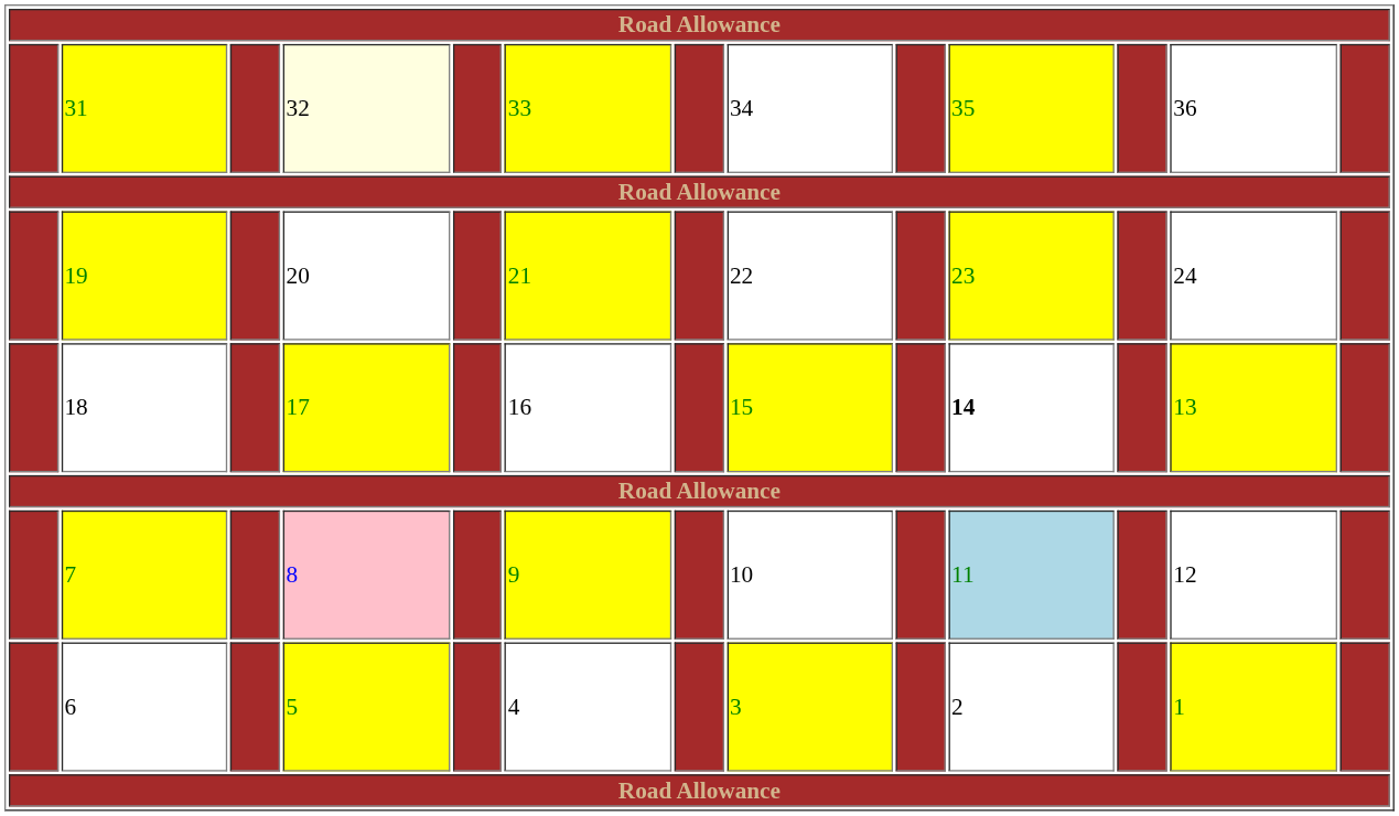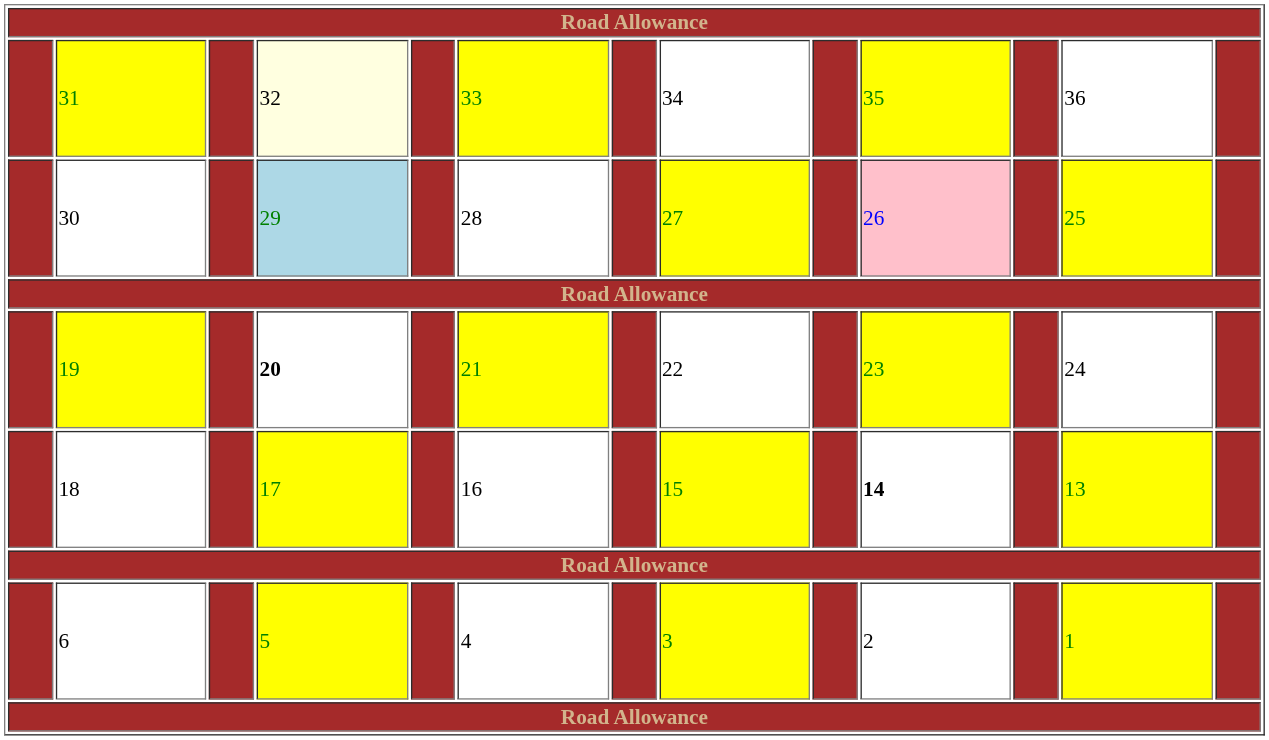 <table style="width:75%; height:550px" border="1">
 <tr>
 <th colspan="13" align="center" width="200px" height="2px" style="background:brown;color:tan">Road Allowance</th>
 </tr>
 <tr>
 <td style="width:2px;  background:brown; color:tan"></td>
 <td style="width:15px; background:yellow; color:green">31</td>
 <td style="width:2px; background:brown; color:tan"></td>
 <td style="background: lightyellow; width:15px">32</td>
 <td style="width:2px; background:brown; color:tan"></td>
 <td style="width:15px; background:yellow; color:green">33</td>
 <td style="width:2px; background:brown; color:tan"></td>
 <td style="width:15px">34</td>
 <td style="width:2px; background:brown; color:tan"></td>
 <td style="width:15px; background:yellow; color:green">35</td>
 <td style="width:2px; background:brown; color:tan"></td>
 <td style="width:15px">36</td>
 <td style="width:2px; background:brown; color:tan"></td>
 </tr>
 <tr>
+<td style="width:2px; background:brown; color:tan"></td>
+<td style="width:15px">30</td>
+<td style="width:2px; background:brown; color:tan"></td>
+<td style="width:15px ; background:lightblue; color:green">29</td>
+<td style="width:2px; background:brown; color:tan"></td>
+<td style="width:15px">28</td>
+<td style="width:2px; background:brown; color:tan"></td>
+<td style="width:15px; background:yellow; color:green">27</td>
+<td style="width:2px; background:brown; color:tan"></td>
+<td style="width:15px; background:pink; color:blue">26</td>
+<td style="width:2px; background:brown; color:tan"></td>
+<td style="width:15px; background:yellow; color:green">25</td>
+<td style="width:2px; background:brown; color:tan"></td>
+</tr>
+<tr>
 <th colspan="13" align="center" width="200px" height="2px" style="background:brown;color:tan">Road Allowance</th>
 </tr>
 <tr>
 <td style="width:2px; background:brown; color:tan"></td>
 <td style="width:15px; background:yellow; color:green">19</td>
 <td style="width:2px; background:brown; color:tan"></td>
-<td style="width:15px">20</td>
+<td style="width:15px"><strong>20</strong></td>
 <td style="width:2px; background:brown; color:tan"></td>
 <td style="width:15px; background:yellow; color:green">21</td>
 <td style="width:2px; background:brown; color:tan"></td>
 <td style="width:15px">22</td>
 <td style="width:2px; background:brown; color:tan"></td>
 <td style="width:15px; background:yellow; color:green">23</td>
 <td style="width:2px; background:brown; color:tan"></td>
 <td style="width:15px">24</td>
 <td style="width:2px; background:brown; color:tan"></td>
 </tr>
 <tr>
 <td style="width:2px; background:brown; color:tan"></td>
 <td style="width:15px">18</td>
 <td style="width:2px; background:brown; color:tan"></td>
 <td style="width:15px ; background:yellow; color:green">17</td>
 <td style="width:2px; background:brown; color:tan"></td>
 <td style="width:15px">16</td>
 <td style="width:2px; background:brown; color:tan"></td>
 <td style="width:15px; background:yellow; color:green">15</td>
 <td style="width:2px; background:brown; color:tan"></td>
 <td style="width:15px"><strong>14</strong></td>
 <td style="width:2px; background:brown; color:tan"></td>
 <td style="width:15px; background:yellow; color:green">13</td>
 <td style="width:2px; background:brown; color:tan"></td>
 </tr>
 <tr>
 <th colspan="13" align="center" width="200px" height="2px" style="background:brown;color:tan">Road Allowance</th>
 </tr>
 <tr>
 <td style="width:2px; background:brown; color:tan"></td>
-<td style="width:15px; background:yellow; color:green">7</td>
-<td style="width:2px; background:brown; color:tan"></td>
-<td style="width:15px; background:pink; color:blue">8</td>
-<td style="width:2px; background:brown; color:tan"></td>
-<td style="width:15px; background:yellow; color:green">9</td>
-<td style="width:2px; background:brown; color:tan"></td>
-<td style="width:15px">10</td>
-<td style="width:2px; background:brown; color:tan"></td>
-<td style="width:15px; background:lightblue; color:green">11</td>
-<td style="width:2px; background:brown; color:tan"></td>
-<td style="width:15px">12</td>
-<td style="width:2px; background:brown; color:tan"></td>
-</tr>
-<tr>
-<td style="width:2px; background:brown; color:tan"></td>
 <td style="width:15px">6</td>
 <td style="width:2px; background:brown; color:tan"></td>
 <td style="width:15px ; background:yellow; color:green">5</td>
 <td style="width:2px; background:brown; color:tan"></td>
 <td style="width:15px">4</td>
 <td style="width:2px; background:brown; color:tan"></td>
 <td style="width:15px; background:yellow; color:green">3</td>
 <td style="width:2px; background:brown; color:tan"></td>
 <td style="width:15px">2</td>
 <td style="width:2px; background:brown; color:tan"></td>
 <td style="width:15px; background:yellow; color:green">1</td>
 <td style="width:2px; background:brown; color:tan"></td>
 </tr>
 <tr>
 <th colspan="13" align="center" width="200px" height="2px" style="background:brown;color:tan">Road Allowance</th>
 </tr>
 </table>
